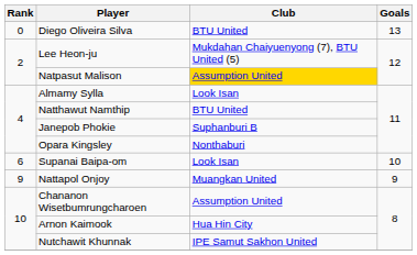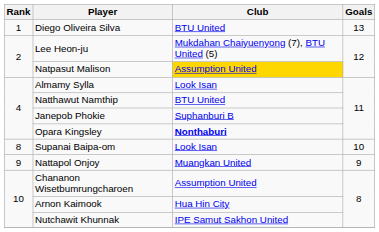 <table class="wikitable" style="text-align:center">
 <tr>
 <th>Rank</th>
 <th>Player</th>
 <th>Club</th>
 <th>Goals</th>
 </tr>
 <tr>
-<td>0</td>
+<td>1</td>
 <td align="left"> Diego Oliveira Silva</td>
 <td align="left"><a href='#'>BTU United</a></td>
 <td>13</td>
 </tr>
 <tr>
 <td rowspan="2">2</td>
 <td align="left"> Lee Heon-ju</td>
 <td align="left"><a href='#'>Mukdahan Chaiyuenyong</a> (7), <a href='#'>BTU United</a> (5)</td>
 <td rowspan="2">12</td>
 </tr>
 <tr>
 <td align="left"> Natpasut Malison</td>
 <td align="left" style="background: gold;"><a href='#'>Assumption United</a></td>
 </tr>
 <tr>
 <td rowspan="4">4</td>
 <td align="left"> Almamy Sylla</td>
 <td align="left"><a href='#'>Look Isan</a></td>
 <td rowspan="4">11</td>
 </tr>
 <tr>
 <td align="left"> Natthawut Namthip</td>
 <td align="left"><a href='#'>BTU United</a></td>
 </tr>
 <tr>
 <td align="left"> Janepob Phokie</td>
 <td align="left"><a href='#'>Suphanburi B</a></td>
 </tr>
 <tr>
 <td align="left"> Opara Kingsley</td>
-<td align="left"><a href='#'>Nonthaburi</a></td>
+<td align="left"><strong><a href='#'>Nonthaburi</a></strong></td>
 </tr>
 <tr>
-<td>6</td>
+<td>8</td>
 <td align="left"> Supanai Baipa-om</td>
 <td align="left"><a href='#'>Look Isan</a></td>
 <td>10</td>
 </tr>
 <tr>
 <td>9</td>
 <td align="left"> Nattapol Onjoy</td>
 <td align="left"><a href='#'>Muangkan United</a></td>
 <td>9</td>
 </tr>
 <tr>
 <td rowspan="3">10</td>
 <td align="left"> Chananon Wisetbumrungcharoen</td>
 <td align="left"><a href='#'>Assumption United</a></td>
 <td rowspan="3">8</td>
 </tr>
 <tr>
 <td align="left"> Arnon Kaimook</td>
 <td align="left"><a href='#'>Hua Hin City</a></td>
 </tr>
 <tr>
 <td align="left"> Nutchawit Khunnak</td>
 <td align="left"><a href='#'>IPE Samut Sakhon United</a></td>
 </tr>
 <tr>
 </tr>
 </table>
